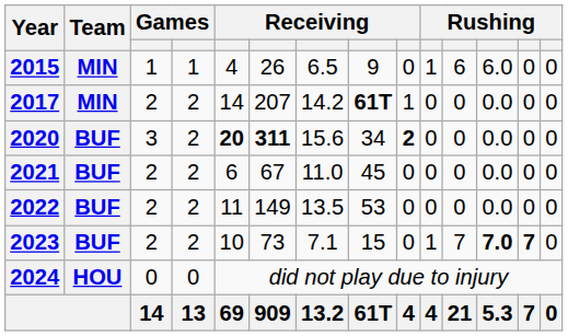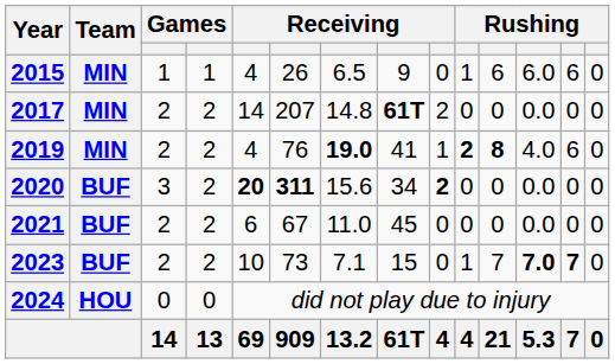 <table class=wikitable style="text-align:center;">
 <tr>
 <th rowspan="2">Year</th>
 <th rowspan="2">Team</th>
 <th colspan="2">Games</th>
 <th colspan="5">Receiving</th>
 <th colspan="5">Rushing</th>
 </tr>
 <tr>
 <th></th>
 <th></th>
 <th></th>
 <th></th>
 <th></th>
 <th></th>
 <th></th>
 <th></th>
 <th></th>
 <th></th>
 <th></th>
 <th></th>
 </tr>
 <tr>
 <th><a href='#'>2015</a></th>
 <th><a href='#'>MIN</a></th>
 <td>1</td>
 <td>1</td>
 <td>4</td>
 <td>26</td>
 <td>6.5</td>
 <td>9</td>
 <td>0</td>
 <td>1</td>
 <td>6</td>
 <td>6.0</td>
-<td>0</td>
+<td>6</td>
 <td>0</td>
 </tr>
 <tr>
 <th><a href='#'>2017</a></th>
 <th><a href='#'>MIN</a></th>
 <td>2</td>
 <td>2</td>
 <td>14</td>
 <td>207</td>
-<td>14.2</td>
+<td>14.8</td>
 <td><strong>61T</strong></td>
-<td>1</td>
+<td>2</td>
 <td>0</td>
 <td>0</td>
 <td>0.0</td>
 <td>0</td>
+<td>0</td>
+</tr>
+<tr>
+<th><a href='#'>2019</a></th>
+<th><a href='#'>MIN</a></th>
+<td>2</td>
+<td>2</td>
+<td>4</td>
+<td>76</td>
+<td><strong>19.0</strong></td>
+<td>41</td>
+<td>1</td>
+<td><strong>2</strong></td>
+<td><strong>8</strong></td>
+<td>4.0</td>
+<td>6</td>
 <td>0</td>
 </tr>
 <tr>
 <th><a href='#'>2020</a></th>
 <th><a href='#'>BUF</a></th>
 <td>3</td>
 <td>2</td>
 <td><strong>20</strong></td>
 <td><strong>311</strong></td>
 <td>15.6</td>
 <td>34</td>
 <td><strong>2</strong></td>
 <td>0</td>
 <td>0</td>
 <td>0.0</td>
 <td>0</td>
 <td>0</td>
 </tr>
 <tr>
 <th><a href='#'>2021</a></th>
 <th><a href='#'>BUF</a></th>
 <td>2</td>
 <td>2</td>
 <td>6</td>
 <td>67</td>
 <td>11.0</td>
 <td>45</td>
-<td>0</td>
-<td>0</td>
-<td>0</td>
-<td>0.0</td>
-<td>0</td>
-<td>0</td>
-</tr>
-<tr>
-<th><a href='#'>2022</a></th>
-<th><a href='#'>BUF</a></th>
-<td>2</td>
-<td>2</td>
-<td>11</td>
-<td>149</td>
-<td>13.5</td>
-<td>53</td>
 <td>0</td>
 <td>0</td>
 <td>0</td>
 <td>0.0</td>
 <td>0</td>
 <td>0</td>
 </tr>
 <tr>
 <th><a href='#'>2023</a></th>
 <th><a href='#'>BUF</a></th>
 <td>2</td>
 <td>2</td>
 <td>10</td>
 <td>73</td>
 <td>7.1</td>
 <td>15</td>
 <td>0</td>
 <td>1</td>
 <td>7</td>
 <td><strong>7.0</strong></td>
 <td><strong>7</strong></td>
 <td>0</td>
 </tr>
 <tr>
 <th><a href='#'>2024</a></th>
 <th><a href='#'>HOU</a></th>
 <td>0</td>
 <td>0</td>
 <td colspan="10"><em>did not play due to injury</em></td>
 </tr>
 <tr>
 <th colspan="2"></th>
 <th>14</th>
 <th>13</th>
 <th>69</th>
 <th>909</th>
 <th>13.2</th>
 <th>61T</th>
 <th>4</th>
 <th>4</th>
 <th>21</th>
 <th>5.3</th>
 <th>7</th>
 <th>0</th>
 </tr>
 </table>
